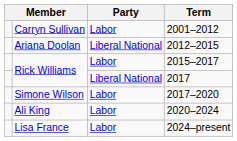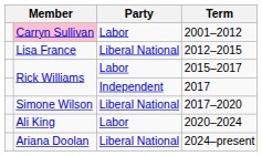 <table class="wikitable">
 <tr>
 <th colspan="2">Member</th>
 <th>Party</th>
 <th>Term</th>
 </tr>
 <tr>
 <td> </td>
-<td><a href='#'>Carryn Sullivan</a></td>
+<td style="background: pink;"><a href='#'>Carryn Sullivan</a></td>
 <td><a href='#'>Labor</a></td>
 <td>2001–2012</td>
 </tr>
 <tr>
 <td> </td>
-<td><a href='#'>Ariana Doolan</a></td>
+<td><a href='#'>Lisa France</a></td>
 <td><a href='#'>Liberal National</a></td>
 <td>2012–2015</td>
 </tr>
 <tr>
 <td> </td>
 <td rowspan=2><a href='#'>Rick Williams</a></td>
 <td><a href='#'>Labor</a></td>
 <td>2015–2017</td>
 </tr>
 <tr>
 <td> </td>
-<td><a href='#'>Liberal National</a></td>
+<td><a href='#'>Independent</a></td>
 <td>2017</td>
 </tr>
 <tr>
 <td> </td>
 <td><a href='#'>Simone Wilson</a></td>
-<td><a href='#'>Labor</a></td>
+<td><a href='#'>Liberal National</a></td>
 <td>2017–2020</td>
 </tr>
 <tr>
 <td> </td>
 <td><a href='#'>Ali King</a></td>
 <td><a href='#'>Labor</a></td>
 <td>2020–2024</td>
 </tr>
 <tr>
 <td> </td>
-<td><a href='#'>Lisa France</a></td>
-<td><a href='#'>Labor</a></td>
+<td><a href='#'>Ariana Doolan</a></td>
+<td><a href='#'>Liberal National</a></td>
 <td>2024–present</td>
 </tr>
 </table>
